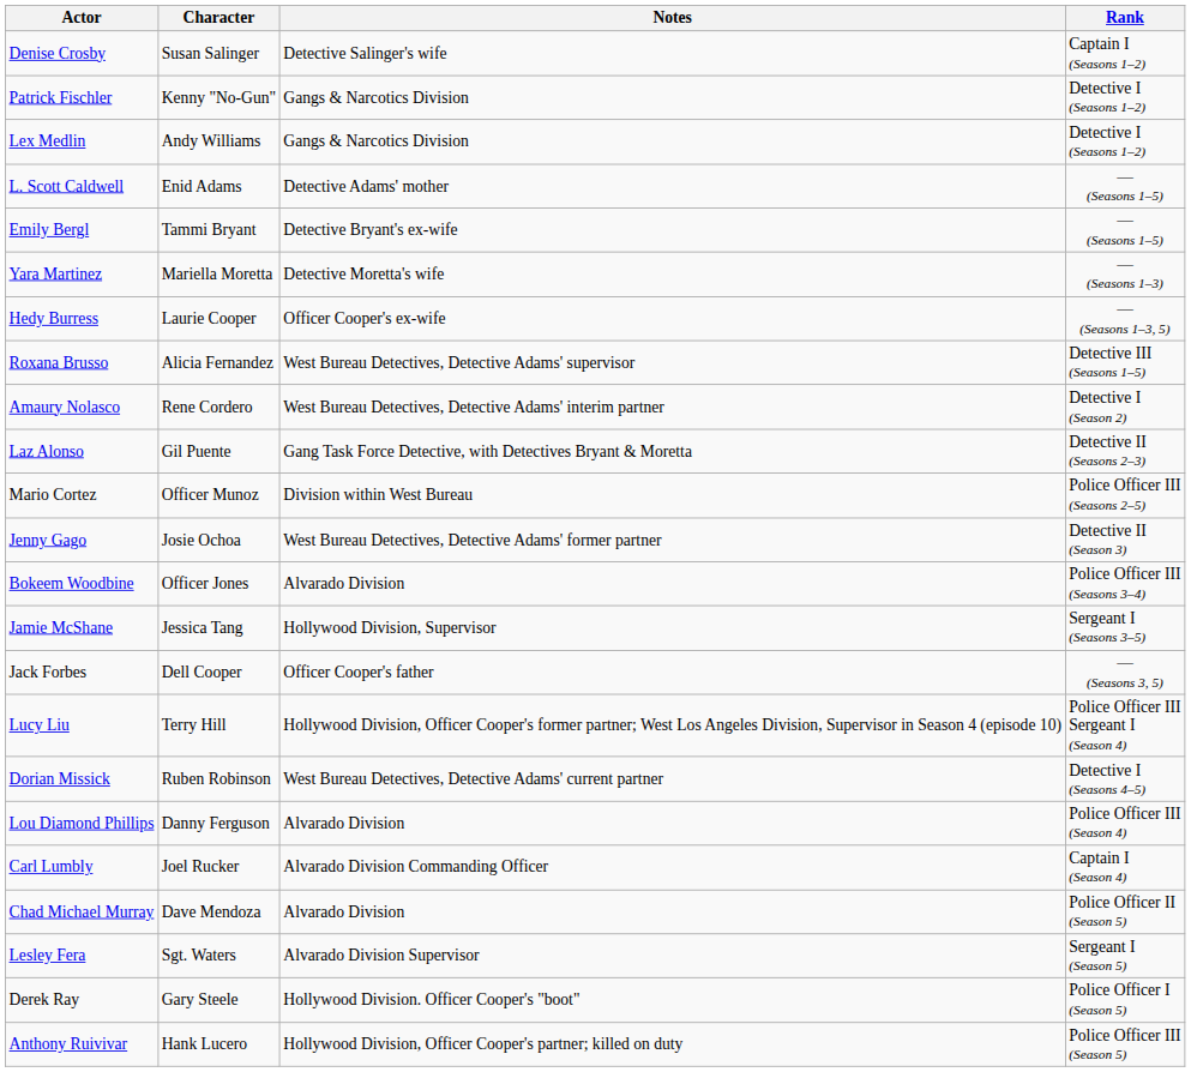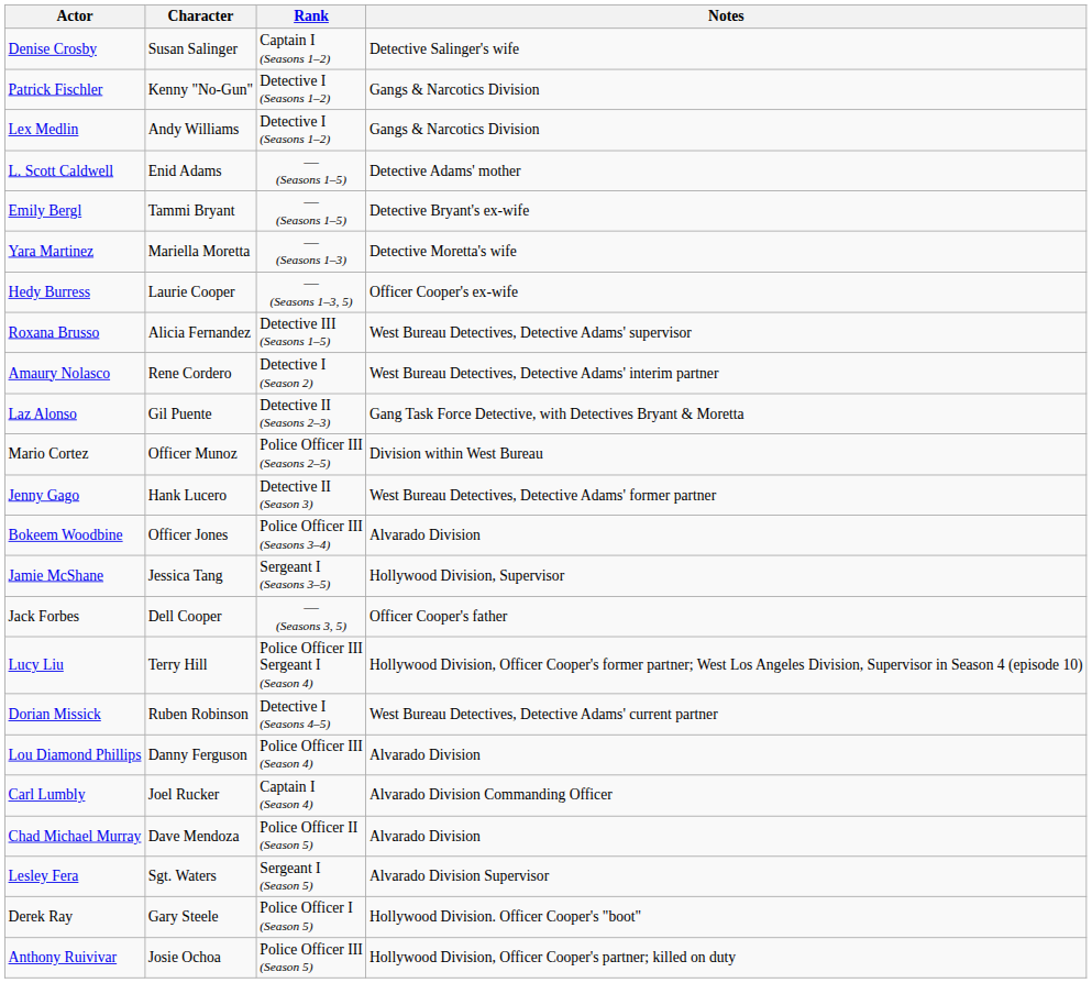 <table class="wikitable">
 <tr>
 <th>Actor</th>
 <th>Character</th>
+<th><a href='#'>Rank</a></th>
 <th>Notes</th>
-<th><a href='#'>Rank</a></th>
 </tr>
 <tr>
 <td><a href='#'>Denise Crosby</a></td>
 <td>Susan Salinger</td>
+<td>Captain I<br><small><em>(Seasons 1–2)</em></small></td>
 <td>Detective Salinger's wife</td>
-<td>Captain I<br><small><em>(Seasons 1–2)</em></small></td>
 </tr>
 <tr>
 <td><a href='#'>Patrick Fischler</a></td>
 <td>Kenny "No-Gun"</td>
+<td>Detective I<br><small><em>(Seasons 1–2)</em></small></td>
 <td>Gangs & Narcotics Division</td>
-<td>Detective I<br><small><em>(Seasons 1–2)</em></small></td>
 </tr>
 <tr>
 <td><a href='#'>Lex Medlin</a></td>
 <td>Andy Williams</td>
+<td>Detective I<br><small><em>(Seasons 1–2)</em></small></td>
 <td>Gangs & Narcotics Division</td>
-<td>Detective I<br><small><em>(Seasons 1–2)</em></small></td>
 </tr>
 <tr>
 <td><a href='#'>L. Scott Caldwell</a></td>
 <td>Enid Adams</td>
+<td align=center>—<br><small><em>(Seasons 1–5)</em></small></td>
 <td>Detective Adams' mother</td>
-<td align=center>—<br><small><em>(Seasons 1–5)</em></small></td>
 </tr>
 <tr>
 <td><a href='#'>Emily Bergl</a></td>
 <td>Tammi Bryant</td>
+<td align=center>—<br><small><em>(Seasons 1–5)</em></small></td>
 <td>Detective Bryant's ex-wife</td>
-<td align=center>—<br><small><em>(Seasons 1–5)</em></small></td>
 </tr>
 <tr>
 <td><a href='#'>Yara Martinez</a></td>
 <td>Mariella Moretta</td>
+<td align=center>—<br><small><em>(Seasons 1–3)</em></small></td>
 <td>Detective Moretta's wife</td>
-<td align=center>—<br><small><em>(Seasons 1–3)</em></small></td>
 </tr>
 <tr>
 <td><a href='#'>Hedy Burress</a></td>
 <td>Laurie Cooper</td>
+<td align=center>—<br><small><em>(Seasons 1–3, 5)</em></small></td>
 <td>Officer Cooper's ex-wife</td>
-<td align=center>—<br><small><em>(Seasons 1–3, 5)</em></small></td>
 </tr>
 <tr>
 <td><a href='#'>Roxana Brusso</a></td>
 <td>Alicia Fernandez</td>
+<td>Detective III<br><small><em>(Seasons 1–5)</em></small></td>
 <td>West Bureau Detectives, Detective Adams' supervisor</td>
-<td>Detective III<br><small><em>(Seasons 1–5)</em></small></td>
 </tr>
 <tr>
 <td><a href='#'>Amaury Nolasco</a></td>
 <td>Rene Cordero</td>
+<td>Detective I<br><small><em>(Season 2)</em></small></td>
 <td>West Bureau Detectives, Detective Adams' interim partner</td>
-<td>Detective I<br><small><em>(Season 2)</em></small></td>
 </tr>
 <tr>
 <td><a href='#'>Laz Alonso</a></td>
 <td>Gil Puente</td>
+<td>Detective II<br><small><em>(Seasons 2–3)</em></small></td>
 <td>Gang Task Force Detective, with Detectives Bryant & Moretta</td>
-<td>Detective II<br><small><em>(Seasons 2–3)</em></small></td>
 </tr>
 <tr>
 <td>Mario Cortez</td>
 <td>Officer Munoz</td>
+<td>Police Officer III<br><small><em>(Seasons 2–5)</em></small></td>
 <td>Division within West Bureau</td>
-<td>Police Officer III<br><small><em>(Seasons 2–5)</em></small></td>
 </tr>
 <tr>
 <td><a href='#'>Jenny Gago</a></td>
-<td>Josie Ochoa</td>
+<td>Hank Lucero</td>
+<td>Detective II<br><small><em>(Season 3)</em></small></td>
 <td>West Bureau Detectives, Detective Adams' former partner</td>
-<td>Detective II<br><small><em>(Season 3)</em></small></td>
 </tr>
 <tr>
 <td><a href='#'>Bokeem Woodbine</a></td>
 <td>Officer Jones</td>
+<td>Police Officer III<br><small><em>(Seasons 3–4)</em></small></td>
 <td>Alvarado Division</td>
-<td>Police Officer III<br><small><em>(Seasons 3–4)</em></small></td>
 </tr>
 <tr>
 <td><a href='#'>Jamie McShane</a></td>
 <td>Jessica Tang</td>
+<td>Sergeant I<br><small><em>(Seasons 3–5)</em></small></td>
 <td>Hollywood Division, Supervisor</td>
-<td>Sergeant I<br><small><em>(Seasons 3–5)</em></small></td>
 </tr>
 <tr>
 <td>Jack Forbes</td>
 <td>Dell Cooper</td>
+<td align=center>—<br><small><em>(Seasons 3, 5)</em></small></td>
 <td>Officer Cooper's father</td>
-<td align=center>—<br><small><em>(Seasons 3, 5)</em></small></td>
 </tr>
 <tr>
 <td><a href='#'>Lucy Liu</a></td>
 <td>Terry Hill</td>
+<td>Police Officer III<br>Sergeant I<br><small><em>(Season 4)</em></small></td>
 <td>Hollywood Division, Officer Cooper's former partner; West Los Angeles Division, Supervisor in Season 4 (episode 10)</td>
-<td>Police Officer III<br>Sergeant I<br><small><em>(Season 4)</em></small></td>
 </tr>
 <tr>
 <td><a href='#'>Dorian Missick</a></td>
 <td>Ruben Robinson</td>
+<td>Detective I<br><small><em>(Seasons 4–5)</em></small></td>
 <td>West Bureau Detectives, Detective Adams' current partner</td>
-<td>Detective I<br><small><em>(Seasons 4–5)</em></small></td>
 </tr>
 <tr>
 <td><a href='#'>Lou Diamond Phillips</a></td>
 <td>Danny Ferguson</td>
+<td>Police Officer III<br><small><em>(Season 4)</em></small></td>
 <td>Alvarado Division</td>
-<td>Police Officer III<br><small><em>(Season 4)</em></small></td>
 </tr>
 <tr>
 <td><a href='#'>Carl Lumbly</a></td>
 <td>Joel Rucker</td>
+<td>Captain I<br><small><em>(Season 4)</em></small></td>
 <td>Alvarado Division Commanding Officer</td>
-<td>Captain I<br><small><em>(Season 4)</em></small></td>
 </tr>
 <tr>
 <td><a href='#'>Chad Michael Murray</a></td>
 <td>Dave Mendoza</td>
+<td>Police Officer II<br><small><em>(Season 5)</em></small></td>
 <td>Alvarado Division</td>
-<td>Police Officer II<br><small><em>(Season 5)</em></small></td>
 </tr>
 <tr>
 <td><a href='#'>Lesley Fera</a></td>
 <td>Sgt. Waters</td>
+<td>Sergeant I<br><small><em>(Season 5)</em></small></td>
 <td>Alvarado Division Supervisor</td>
-<td>Sergeant I<br><small><em>(Season 5)</em></small></td>
 </tr>
 <tr>
 <td>Derek Ray</td>
 <td>Gary Steele</td>
+<td>Police Officer I<br><small><em>(Season 5)</em></small></td>
 <td>Hollywood Division. Officer Cooper's "boot"</td>
-<td>Police Officer I<br><small><em>(Season 5)</em></small></td>
 </tr>
 <tr>
 <td><a href='#'>Anthony Ruivivar</a></td>
-<td>Hank Lucero</td>
+<td>Josie Ochoa</td>
+<td>Police Officer III<br><small><em>(Season 5)</em></small></td>
 <td>Hollywood Division, Officer Cooper's partner; killed on duty</td>
-<td>Police Officer III<br><small><em>(Season 5)</em></small></td>
 </tr>
 </table>
